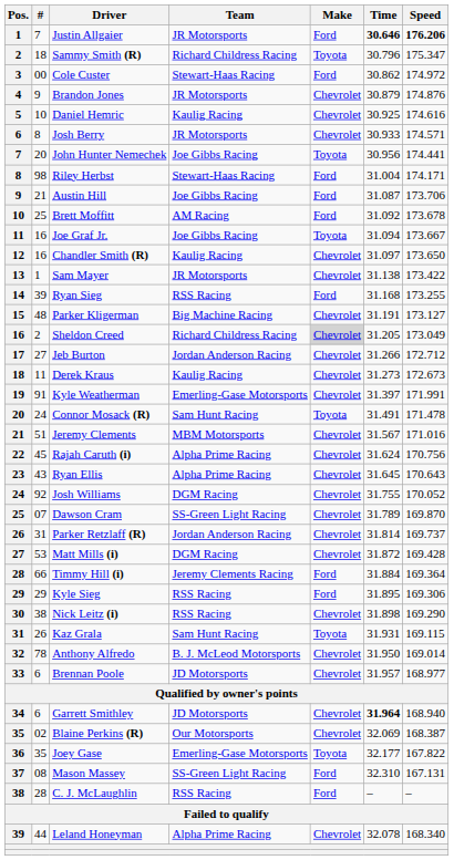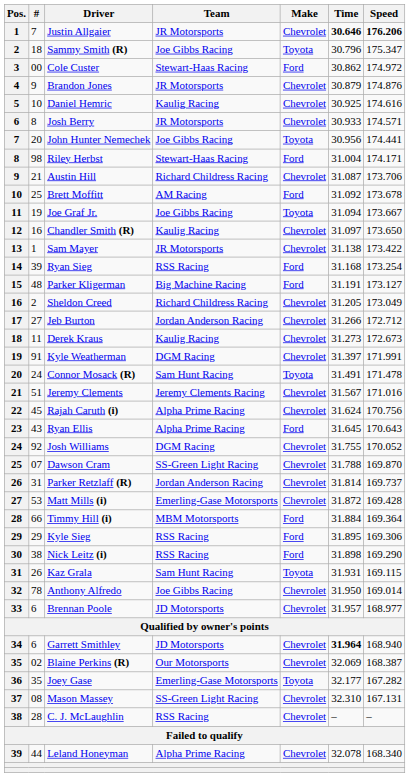 <table class="wikitable" style="font-size:95%">
 <tr>
 <th>Pos.</th>
 <th>#</th>
 <th>Driver</th>
 <th>Team</th>
 <th>Make</th>
 <th>Time</th>
 <th>Speed</th>
 </tr>
 <tr>
 <th>1</th>
 <td>7</td>
 <td><a href='#'>Justin Allgaier</a></td>
 <td><a href='#'>JR Motorsports</a></td>
-<td><a href='#'>Ford</a></td>
+<td><a href='#'>Chevrolet</a></td>
 <td><strong>30.646</strong></td>
 <td><strong>176.206</strong></td>
 </tr>
 <tr>
 <th>2</th>
 <td>18</td>
 <td><a href='#'>Sammy Smith</a> <strong>(R)</strong></td>
-<td><a href='#'>Richard Childress Racing</a></td>
+<td><a href='#'>Joe Gibbs Racing</a></td>
 <td><a href='#'>Toyota</a></td>
 <td>30.796</td>
 <td>175.347</td>
 </tr>
 <tr>
 <th>3</th>
 <td>00</td>
 <td><a href='#'>Cole Custer</a></td>
 <td><a href='#'>Stewart-Haas Racing</a></td>
 <td><a href='#'>Ford</a></td>
 <td>30.862</td>
 <td>174.972</td>
 </tr>
 <tr>
 <th>4</th>
 <td>9</td>
 <td><a href='#'>Brandon Jones</a></td>
 <td><a href='#'>JR Motorsports</a></td>
 <td><a href='#'>Chevrolet</a></td>
 <td>30.879</td>
 <td>174.876</td>
 </tr>
 <tr>
 <th>5</th>
 <td>10</td>
 <td><a href='#'>Daniel Hemric</a></td>
 <td><a href='#'>Kaulig Racing</a></td>
 <td><a href='#'>Chevrolet</a></td>
 <td>30.925</td>
 <td>174.616</td>
 </tr>
 <tr>
 <th>6</th>
 <td>8</td>
 <td><a href='#'>Josh Berry</a></td>
 <td><a href='#'>JR Motorsports</a></td>
 <td><a href='#'>Chevrolet</a></td>
 <td>30.933</td>
 <td>174.571</td>
 </tr>
 <tr>
 <th>7</th>
 <td>20</td>
 <td><a href='#'>John Hunter Nemechek</a></td>
 <td><a href='#'>Joe Gibbs Racing</a></td>
 <td><a href='#'>Toyota</a></td>
 <td>30.956</td>
 <td>174.441</td>
 </tr>
 <tr>
 <th>8</th>
 <td>98</td>
 <td><a href='#'>Riley Herbst</a></td>
 <td><a href='#'>Stewart-Haas Racing</a></td>
 <td><a href='#'>Ford</a></td>
 <td>31.004</td>
 <td>174.171</td>
 </tr>
 <tr>
 <th>9</th>
 <td>21</td>
 <td><a href='#'>Austin Hill</a></td>
-<td><a href='#'>Joe Gibbs Racing</a></td>
-<td><a href='#'>Ford</a></td>
+<td><a href='#'>Richard Childress Racing</a></td>
+<td><a href='#'>Chevrolet</a></td>
 <td>31.087</td>
 <td>173.706</td>
 </tr>
 <tr>
 <th>10</th>
 <td>25</td>
 <td><a href='#'>Brett Moffitt</a></td>
 <td><a href='#'>AM Racing</a></td>
 <td><a href='#'>Ford</a></td>
 <td>31.092</td>
 <td>173.678</td>
 </tr>
 <tr>
 <th>11</th>
-<td>16</td>
+<td>19</td>
 <td><a href='#'>Joe Graf Jr.</a></td>
 <td><a href='#'>Joe Gibbs Racing</a></td>
 <td><a href='#'>Toyota</a></td>
 <td>31.094</td>
 <td>173.667</td>
 </tr>
 <tr>
 <th>12</th>
 <td>16</td>
 <td><a href='#'>Chandler Smith</a> <strong>(R)</strong></td>
 <td><a href='#'>Kaulig Racing</a></td>
 <td><a href='#'>Chevrolet</a></td>
 <td>31.097</td>
 <td>173.650</td>
 </tr>
 <tr>
 <th>13</th>
 <td>1</td>
 <td><a href='#'>Sam Mayer</a></td>
 <td><a href='#'>JR Motorsports</a></td>
 <td><a href='#'>Chevrolet</a></td>
 <td>31.138</td>
 <td>173.422</td>
 </tr>
 <tr>
 <th>14</th>
 <td>39</td>
 <td><a href='#'>Ryan Sieg</a></td>
 <td><a href='#'>RSS Racing</a></td>
 <td><a href='#'>Ford</a></td>
 <td>31.168</td>
-<td>173.255</td>
+<td>173.254</td>
 </tr>
 <tr>
 <th>15</th>
 <td>48</td>
 <td><a href='#'>Parker Kligerman</a></td>
 <td><a href='#'>Big Machine Racing</a></td>
-<td><a href='#'>Chevrolet</a></td>
+<td><a href='#'>Ford</a></td>
 <td>31.191</td>
 <td>173.127</td>
 </tr>
 <tr>
 <th>16</th>
 <td>2</td>
 <td><a href='#'>Sheldon Creed</a></td>
 <td><a href='#'>Richard Childress Racing</a></td>
-<td style="background: lightgrey;"><a href='#'>Chevrolet</a></td>
+<td><a href='#'>Chevrolet</a></td>
 <td>31.205</td>
 <td>173.049</td>
 </tr>
 <tr>
 <th>17</th>
 <td>27</td>
 <td><a href='#'>Jeb Burton</a></td>
 <td><a href='#'>Jordan Anderson Racing</a></td>
 <td><a href='#'>Chevrolet</a></td>
 <td>31.266</td>
 <td>172.712</td>
 </tr>
 <tr>
 <th>18</th>
 <td>11</td>
 <td><a href='#'>Derek Kraus</a></td>
 <td><a href='#'>Kaulig Racing</a></td>
 <td><a href='#'>Chevrolet</a></td>
 <td>31.273</td>
 <td>172.673</td>
 </tr>
 <tr>
 <th>19</th>
 <td>91</td>
 <td><a href='#'>Kyle Weatherman</a></td>
-<td><a href='#'>Emerling-Gase Motorsports</a></td>
+<td><a href='#'>DGM Racing</a></td>
 <td><a href='#'>Chevrolet</a></td>
 <td>31.397</td>
 <td>171.991</td>
 </tr>
 <tr>
 <th>20</th>
 <td>24</td>
 <td><a href='#'>Connor Mosack</a> <strong>(R)</strong></td>
 <td><a href='#'>Sam Hunt Racing</a></td>
 <td><a href='#'>Toyota</a></td>
 <td>31.491</td>
 <td>171.478</td>
 </tr>
 <tr>
 <th>21</th>
 <td>51</td>
 <td><a href='#'>Jeremy Clements</a></td>
-<td><a href='#'>MBM Motorsports</a></td>
+<td><a href='#'>Jeremy Clements Racing</a></td>
 <td><a href='#'>Chevrolet</a></td>
 <td>31.567</td>
 <td>171.016</td>
 </tr>
 <tr>
 <th>22</th>
 <td>45</td>
 <td><a href='#'>Rajah Caruth</a> <strong>(i)</strong></td>
 <td><a href='#'>Alpha Prime Racing</a></td>
 <td><a href='#'>Chevrolet</a></td>
 <td>31.624</td>
 <td>170.756</td>
 </tr>
 <tr>
 <th>23</th>
 <td>43</td>
 <td><a href='#'>Ryan Ellis</a></td>
 <td><a href='#'>Alpha Prime Racing</a></td>
-<td><a href='#'>Chevrolet</a></td>
+<td><a href='#'>Ford</a></td>
 <td>31.645</td>
 <td>170.643</td>
 </tr>
 <tr>
 <th>24</th>
 <td>92</td>
 <td><a href='#'>Josh Williams</a></td>
 <td><a href='#'>DGM Racing</a></td>
 <td><a href='#'>Chevrolet</a></td>
 <td>31.755</td>
 <td>170.052</td>
 </tr>
 <tr>
 <th>25</th>
 <td>07</td>
 <td><a href='#'>Dawson Cram</a></td>
 <td><a href='#'>SS-Green Light Racing</a></td>
 <td><a href='#'>Chevrolet</a></td>
-<td>31.789</td>
+<td>31.788</td>
 <td>169.870</td>
 </tr>
 <tr>
 <th>26</th>
 <td>31</td>
 <td><a href='#'>Parker Retzlaff</a> <strong>(R)</strong></td>
 <td><a href='#'>Jordan Anderson Racing</a></td>
 <td><a href='#'>Chevrolet</a></td>
 <td>31.814</td>
 <td>169.737</td>
 </tr>
 <tr>
 <th>27</th>
 <td>53</td>
 <td><a href='#'>Matt Mills</a> <strong>(i)</strong></td>
-<td><a href='#'>DGM Racing</a></td>
+<td><a href='#'>Emerling-Gase Motorsports</a></td>
 <td><a href='#'>Chevrolet</a></td>
 <td>31.872</td>
 <td>169.428</td>
 </tr>
 <tr>
 <th>28</th>
 <td>66</td>
 <td><a href='#'>Timmy Hill</a> <strong>(i)</strong></td>
-<td><a href='#'>Jeremy Clements Racing</a></td>
+<td><a href='#'>MBM Motorsports</a></td>
 <td><a href='#'>Ford</a></td>
 <td>31.884</td>
 <td>169.364</td>
 </tr>
 <tr>
 <th>29</th>
 <td>29</td>
 <td><a href='#'>Kyle Sieg</a></td>
 <td><a href='#'>RSS Racing</a></td>
 <td><a href='#'>Ford</a></td>
 <td>31.895</td>
 <td>169.306</td>
 </tr>
 <tr>
 <th>30</th>
 <td>38</td>
 <td><a href='#'>Nick Leitz</a> <strong>(i)</strong></td>
 <td><a href='#'>RSS Racing</a></td>
-<td><a href='#'>Chevrolet</a></td>
+<td><a href='#'>Ford</a></td>
 <td>31.898</td>
 <td>169.290</td>
 </tr>
 <tr>
 <th>31</th>
 <td>26</td>
 <td><a href='#'>Kaz Grala</a></td>
 <td><a href='#'>Sam Hunt Racing</a></td>
 <td><a href='#'>Toyota</a></td>
 <td>31.931</td>
 <td>169.115</td>
 </tr>
 <tr>
 <th>32</th>
 <td>78</td>
 <td><a href='#'>Anthony Alfredo</a></td>
-<td><a href='#'>B. J. McLeod Motorsports</a></td>
+<td><a href='#'>Joe Gibbs Racing</a></td>
 <td><a href='#'>Chevrolet</a></td>
 <td>31.950</td>
 <td>169.014</td>
 </tr>
 <tr>
 <th>33</th>
 <td>6</td>
 <td><a href='#'>Brennan Poole</a></td>
 <td><a href='#'>JD Motorsports</a></td>
 <td><a href='#'>Chevrolet</a></td>
 <td>31.957</td>
 <td>168.977</td>
 </tr>
 <tr>
 <th colspan="7">Qualified by owner's points</th>
 </tr>
 <tr>
 <th>34</th>
 <td>6</td>
 <td><a href='#'>Garrett Smithley</a></td>
 <td><a href='#'>JD Motorsports</a></td>
 <td><a href='#'>Chevrolet</a></td>
 <td><strong>31.964</strong></td>
 <td>168.940</td>
 </tr>
 <tr>
 <th>35</th>
 <td>02</td>
 <td><a href='#'>Blaine Perkins</a> <strong>(R)</strong></td>
 <td><a href='#'>Our Motorsports</a></td>
 <td><a href='#'>Chevrolet</a></td>
 <td>32.069</td>
 <td>168.387</td>
 </tr>
 <tr>
 <th>36</th>
 <td>35</td>
 <td><a href='#'>Joey Gase</a></td>
 <td><a href='#'>Emerling-Gase Motorsports</a></td>
 <td><a href='#'>Toyota</a></td>
 <td>32.177</td>
-<td>167.822</td>
+<td>167.282</td>
 </tr>
 <tr>
 <th>37</th>
 <td>08</td>
 <td><a href='#'>Mason Massey</a></td>
 <td><a href='#'>SS-Green Light Racing</a></td>
-<td><a href='#'>Ford</a></td>
+<td><a href='#'>Chevrolet</a></td>
 <td>32.310</td>
 <td>167.131</td>
 </tr>
 <tr>
 <th>38</th>
 <td>28</td>
 <td><a href='#'>C. J. McLaughlin</a></td>
 <td><a href='#'>RSS Racing</a></td>
-<td><a href='#'>Ford</a></td>
+<td><a href='#'>Chevrolet</a></td>
 <td>–</td>
 <td>–</td>
 </tr>
 <tr>
 <th colspan="7">Failed to qualify</th>
 </tr>
 <tr>
 <th>39</th>
 <td>44</td>
 <td><a href='#'>Leland Honeyman</a></td>
 <td><a href='#'>Alpha Prime Racing</a></td>
 <td><a href='#'>Chevrolet</a></td>
 <td>32.078</td>
 <td>168.340</td>
 </tr>
 <tr>
 <th colspan="7"></th>
 </tr>
 <tr>
 <th colspan="7"></th>
 </tr>
 </table>
